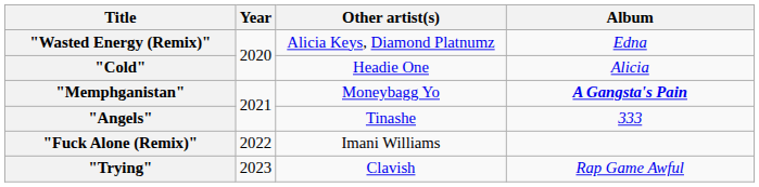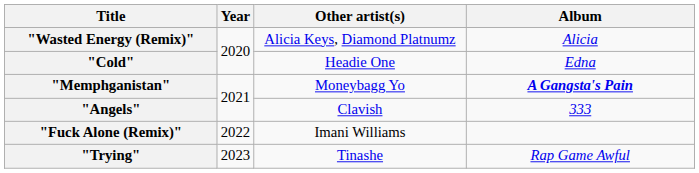 <table class="wikitable sortable plainrowheaders" style="text-align:center;">
 <tr>
 <th scope="col" style="width:14em;">Title</th>
 <th scope="col" style="width:1em;">Year</th>
 <th scope="col" style="width:14em;">Other artist(s)</th>
 <th scope="col" style="width:15em;">Album</th>
 </tr>
 <tr>
 <th scope="row">"Wasted Energy (Remix)"</th>
 <td rowspan="2">2020</td>
 <td><a href='#'>Alicia Keys</a>, <a href='#'>Diamond Platnumz</a></td>
-<td><em><a href='#'>Edna</a></em></td>
+<td><em><a href='#'>Alicia</a></em></td>
 </tr>
 <tr>
 <th scope="row">"Cold"</th>
 <td><a href='#'>Headie One</a></td>
-<td><em><a href='#'>Alicia</a></em></td>
+<td><em><a href='#'>Edna</a></em></td>
 </tr>
 <tr>
 <th scope="row">"Memphganistan"</th>
 <td rowspan="2">2021</td>
 <td><a href='#'>Moneybagg Yo</a></td>
 <td><strong><em><a href='#'>A Gangsta's Pain</a></em></strong></td>
 </tr>
 <tr>
 <th scope="row">"Angels"</th>
-<td><a href='#'>Tinashe</a></td>
+<td><a href='#'>Clavish</a></td>
 <td><em><a href='#'>333</a></em></td>
 </tr>
 <tr>
 <th scope="row">"Fuck Alone (Remix)"</th>
 <td>2022</td>
 <td>Imani Williams</td>
 <td></td>
 </tr>
 <tr>
 <th scope="row">"Trying"</th>
 <td>2023</td>
-<td><a href='#'>Clavish</a></td>
+<td><a href='#'>Tinashe</a></td>
 <td><em><a href='#'>Rap Game Awful</a></em></td>
 </tr>
 </table>
